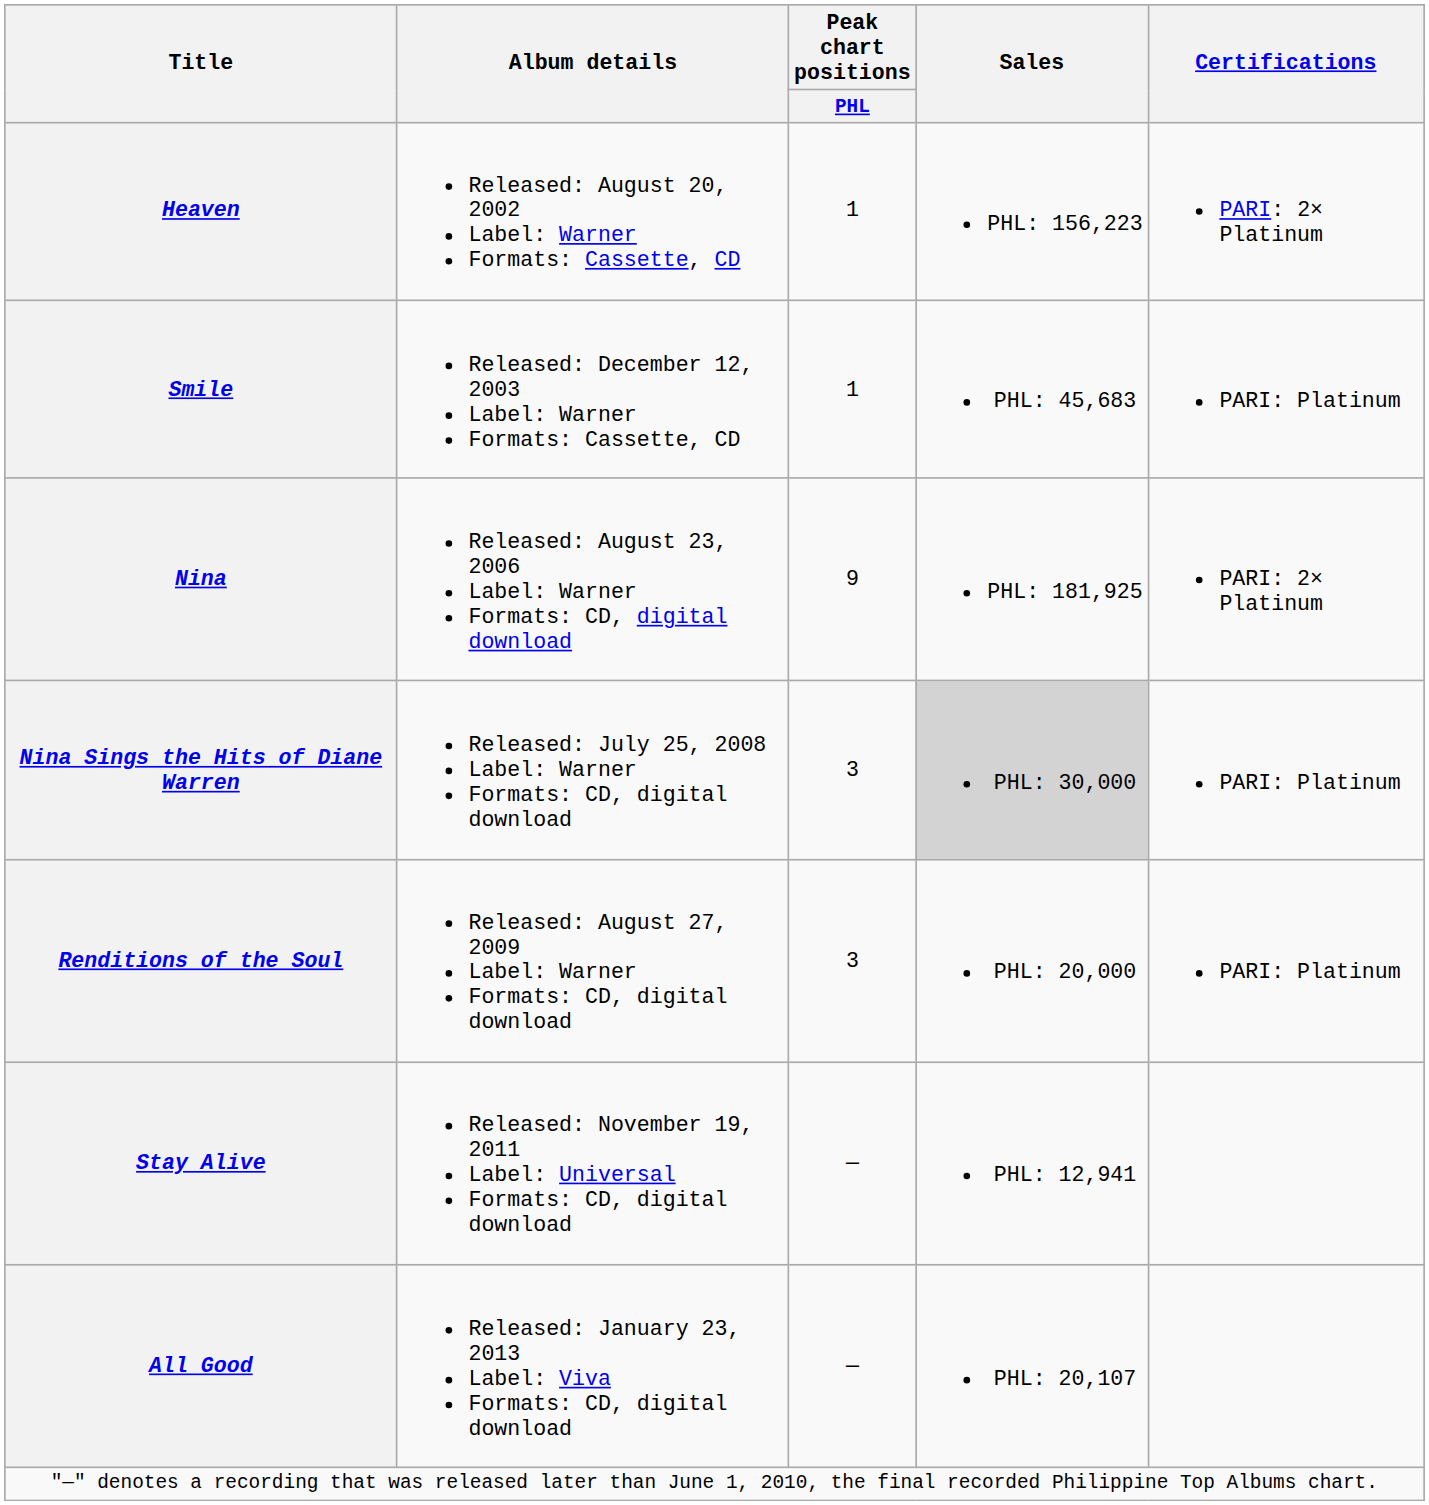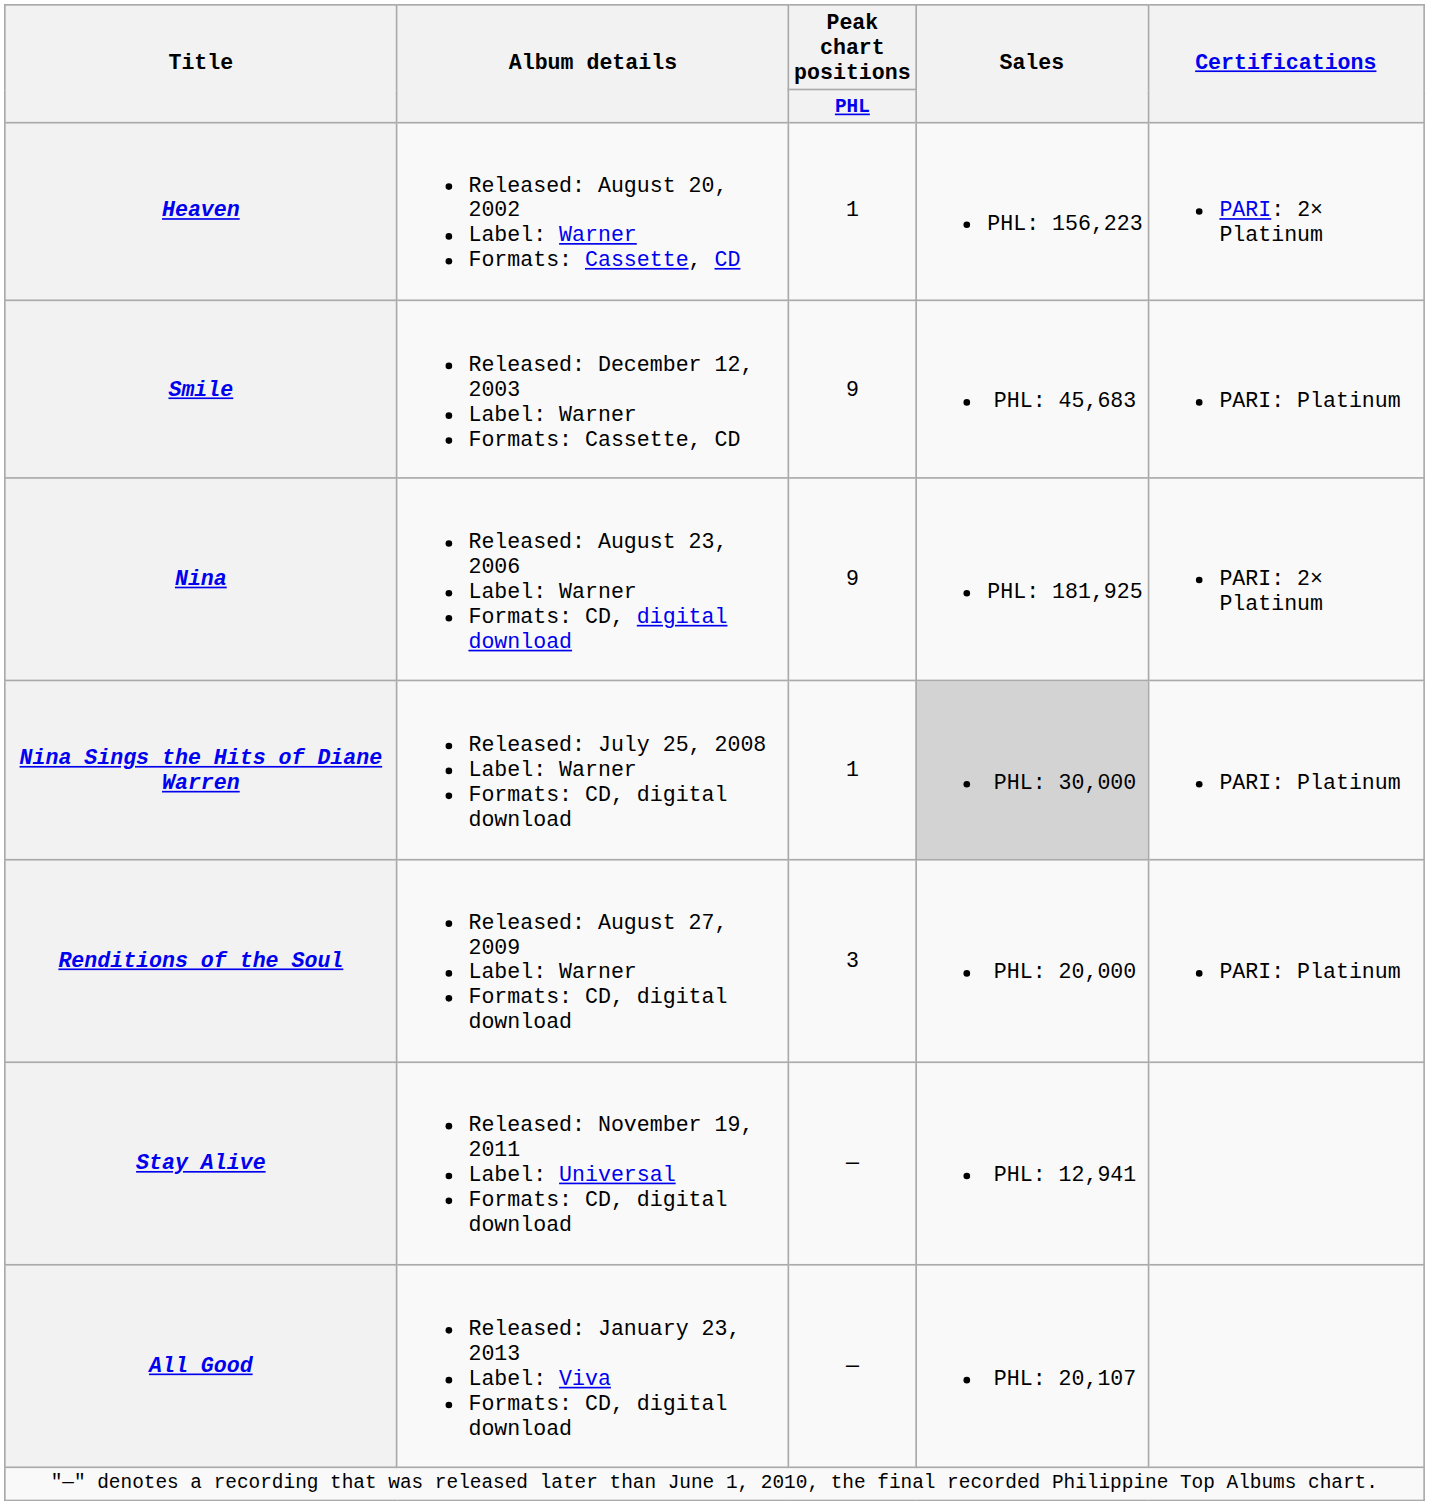 <table class="wikitable plainrowheaders" style="text-align:center;" border="1">
 <tr>
 <th scope="col" rowspan="2" width="230">Title</th>
 <th scope="col" rowspan="2" width="230">Album details</th>
 <th>Peak chart positions</th>
 <th rowspan="2">Sales</th>
 <th rowspan="2" scope="col" width="160"><a href='#'>Certifications</a></th>
 </tr>
 <tr>
 <th scope="col" style="width:3em; font-size:90%;"><a href='#'>PHL</a><br></th>
 </tr>
 <tr>
 <th scope="row"><em><a href='#'>Heaven</a></em></th>
 <td align="left"><br><ul><li>Released: August 20, 2002</li><li>Label: <a href='#'>Warner</a></li><li>Formats: <a href='#'>Cassette</a>, <a href='#'>CD</a></li></ul></td>
 <td>1</td>
 <td><br><ul><li>PHL: 156,223</li></ul></td>
 <td align="left"><br><ul><li><a href='#'>PARI</a>: 2× Platinum</li></ul></td>
 </tr>
 <tr>
 <th scope="row"><em><a href='#'>Smile</a></em></th>
 <td align="left"><br><ul><li>Released: December 12, 2003</li><li>Label: Warner</li><li>Formats: Cassette, CD</li></ul></td>
-<td>1</td>
+<td>9</td>
 <td><br><ul><li>PHL: 45,683</li></ul></td>
 <td align="left"><br><ul><li>PARI: Platinum</li></ul></td>
 </tr>
 <tr>
 <th scope="row"><em><a href='#'>Nina</a></em></th>
 <td align="left"><br><ul><li>Released: August 23, 2006</li><li>Label: Warner</li><li>Formats: CD, <a href='#'>digital download</a></li></ul></td>
 <td>9</td>
 <td><br><ul><li>PHL: 181,925</li></ul></td>
 <td align="left"><br><ul><li>PARI: 2× Platinum</li></ul></td>
 </tr>
 <tr>
 <th scope="row"><em><a href='#'>Nina Sings the Hits of Diane Warren</a></em></th>
 <td align="left"><br><ul><li>Released: July 25, 2008</li><li>Label: Warner</li><li>Formats: CD, digital download</li></ul></td>
-<td>3</td>
+<td>1</td>
 <td style="background: lightgrey;"><br><ul><li>PHL: 30,000</li></ul></td>
 <td align="left"><br><ul><li>PARI: Platinum</li></ul></td>
 </tr>
 <tr>
 <th scope="row"><em><a href='#'>Renditions of the Soul</a></em></th>
 <td align="left"><br><ul><li>Released: August 27, 2009</li><li>Label: Warner</li><li>Formats: CD, digital download</li></ul></td>
 <td>3</td>
 <td><br><ul><li>PHL: 20,000</li></ul></td>
 <td align="left"><br><ul><li>PARI: Platinum</li></ul></td>
 </tr>
 <tr>
 <th scope="row"><em><a href='#'>Stay Alive</a></em></th>
 <td align="left"><br><ul><li>Released: November 19, 2011</li><li>Label: <a href='#'>Universal</a></li><li>Formats: CD, digital download</li></ul></td>
 <td>—</td>
 <td><br><ul><li>PHL: 12,941</li></ul></td>
 <td align="left"></td>
 </tr>
 <tr>
 <th scope="row"><em><a href='#'>All Good</a></em></th>
 <td align="left"><br><ul><li>Released: January 23, 2013</li><li>Label: <a href='#'>Viva</a></li><li>Formats: CD, digital download</li></ul></td>
 <td>—</td>
 <td><br><ul><li>PHL: 20,107</li></ul></td>
 <td align="left"></td>
 </tr>
 <tr>
 <td colspan="16" align="center" style="font-size:90%">"—" denotes a recording that was released later than June 1, 2010, the final recorded Philippine Top Albums chart.</td>
 </tr>
 </table>
